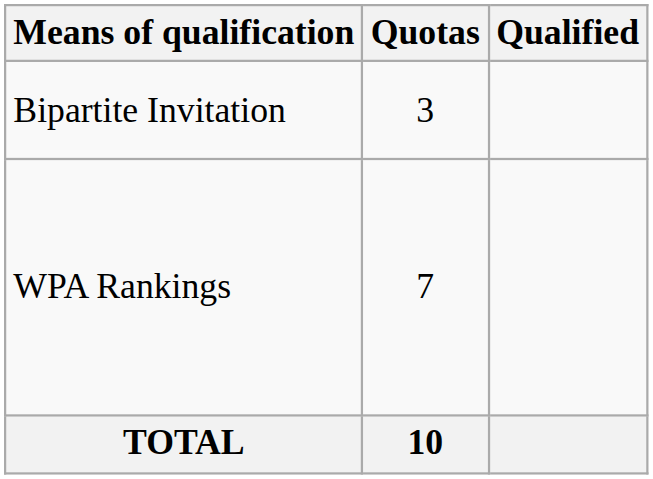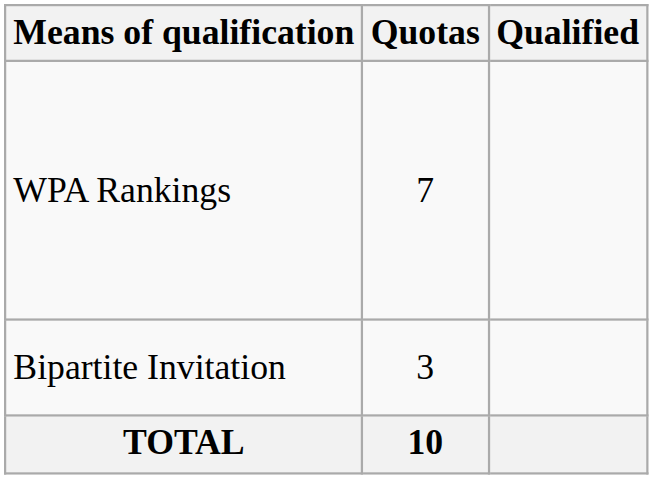 <table class = "wikitable">
 <tr>
 <th>Means of qualification</th>
 <th>Quotas</th>
 <th>Qualified</th>
 </tr>
 <tr>
+<td>WPA Rankings</td>
+<td align="center">7</td>
+<td><br><br><br><br><br><br></td>
+</tr>
+<tr>
 <td>Bipartite Invitation</td>
 <td align="center">3</td>
 <td><br><br></td>
-</tr>
-<tr>
-<td>WPA Rankings</td>
-<td align="center">7</td>
-<td><br><br><br><br><br><br></td>
 </tr>
 <tr>
 <th>TOTAL</th>
 <th>10</th>
 <th></th>
 </tr>
 </table>
